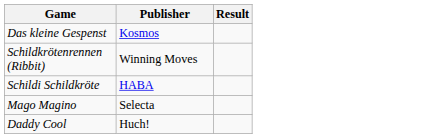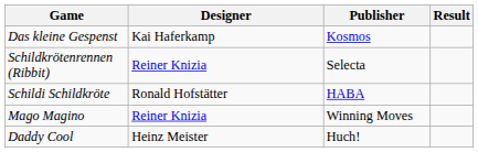 <table class="wikitable">
 <tr>
 <th style="width:140px;">Game</th>
+<th style="width:225px;">Designer</th>
 <th style="width:120px;">Publisher</th>
 <th>Result</th>
 </tr>
 <tr>
 <td><em>Das kleine Gespenst</em></td>
+<td>Kai Haferkamp</td>
 <td><a href='#'>Kosmos</a></td>
 <td></td>
 </tr>
 <tr>
 <td><em>Schildkrötenrennen (Ribbit)</em></td>
-<td>Winning Moves</td>
+<td><a href='#'>Reiner Knizia</a></td>
+<td>Selecta</td>
 <td></td>
 </tr>
 <tr>
 <td><em>Schildi Schildkröte</em></td>
+<td>Ronald Hofstätter</td>
 <td><a href='#'>HABA</a></td>
 <td></td>
 </tr>
 <tr>
 <td><em>Mago Magino</em></td>
-<td>Selecta</td>
+<td><a href='#'>Reiner Knizia</a></td>
+<td>Winning Moves</td>
 <td></td>
 </tr>
 <tr>
 <td><em>Daddy Cool</em></td>
+<td>Heinz Meister</td>
 <td>Huch!</td>
 <td></td>
 </tr>
 </table>
